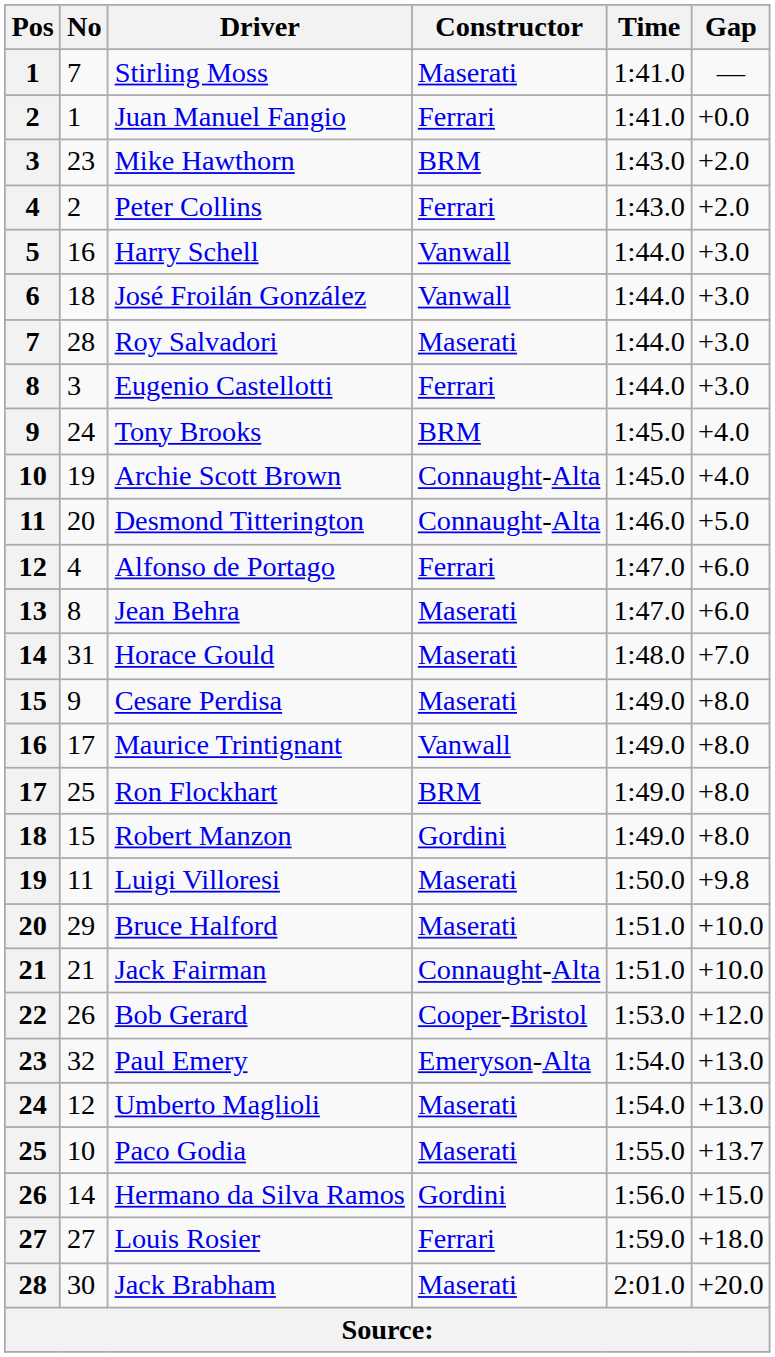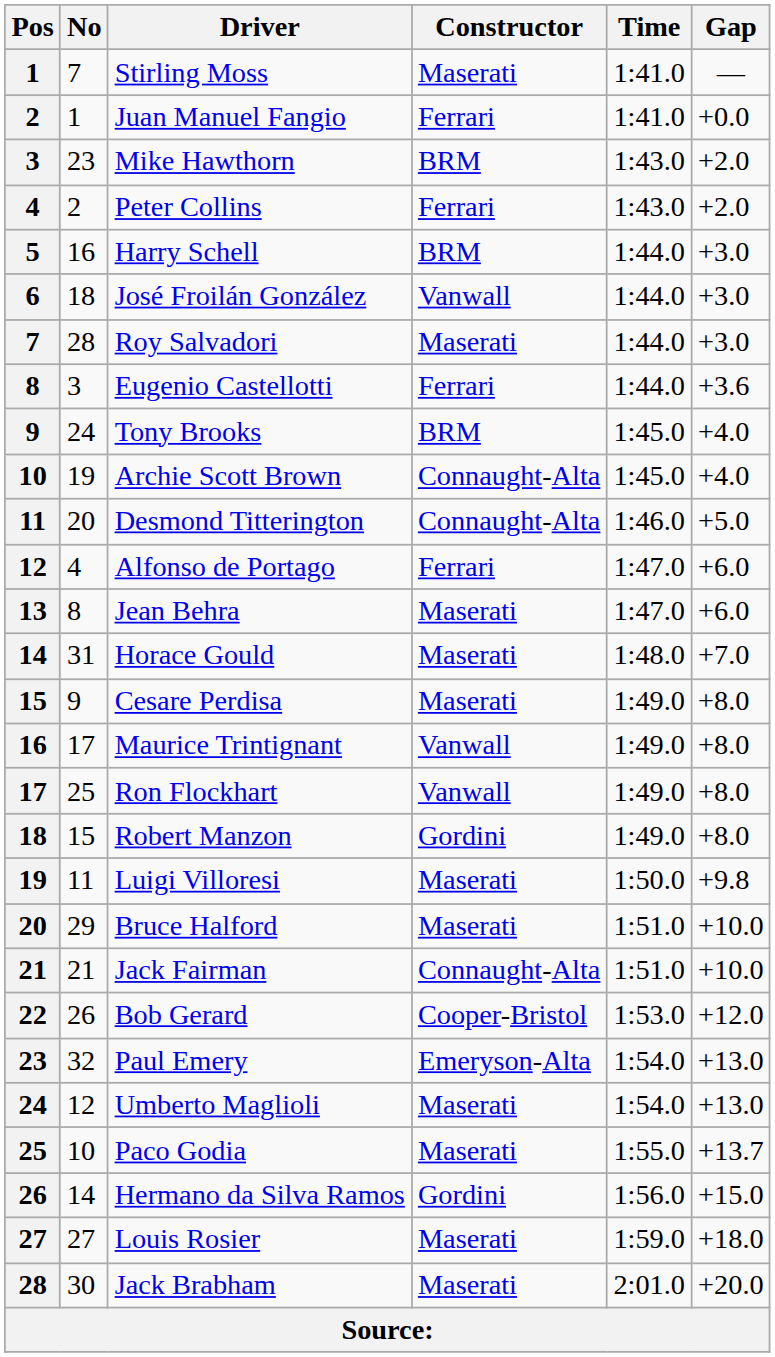 <table class="wikitable sortable">
 <tr>
 <th>Pos</th>
 <th>No</th>
 <th>Driver</th>
 <th>Constructor</th>
 <th>Time</th>
 <th>Gap</th>
 </tr>
 <tr>
 <th>1</th>
 <td>7</td>
 <td> <a href='#'>Stirling Moss</a></td>
 <td><a href='#'>Maserati</a></td>
 <td>1:41.0</td>
 <td align="center">—</td>
 </tr>
 <tr>
 <th>2</th>
 <td>1</td>
 <td> <a href='#'>Juan Manuel Fangio</a></td>
 <td><a href='#'>Ferrari</a></td>
 <td>1:41.0</td>
 <td>+0.0</td>
 </tr>
 <tr>
 <th>3</th>
 <td>23</td>
 <td> <a href='#'>Mike Hawthorn</a></td>
 <td><a href='#'>BRM</a></td>
 <td>1:43.0</td>
 <td>+2.0</td>
 </tr>
 <tr>
 <th>4</th>
 <td>2</td>
 <td> <a href='#'>Peter Collins</a></td>
 <td><a href='#'>Ferrari</a></td>
 <td>1:43.0</td>
 <td>+2.0</td>
 </tr>
 <tr>
 <th>5</th>
 <td>16</td>
 <td> <a href='#'>Harry Schell</a></td>
-<td><a href='#'>Vanwall</a></td>
+<td><a href='#'>BRM</a></td>
 <td>1:44.0</td>
 <td>+3.0</td>
 </tr>
 <tr>
 <th>6</th>
 <td>18</td>
 <td> <a href='#'>José Froilán González</a></td>
 <td><a href='#'>Vanwall</a></td>
 <td>1:44.0</td>
 <td>+3.0</td>
 </tr>
 <tr>
 <th>7</th>
 <td>28</td>
 <td> <a href='#'>Roy Salvadori</a></td>
 <td><a href='#'>Maserati</a></td>
 <td>1:44.0</td>
 <td>+3.0</td>
 </tr>
 <tr>
 <th>8</th>
 <td>3</td>
 <td> <a href='#'>Eugenio Castellotti</a></td>
 <td><a href='#'>Ferrari</a></td>
 <td>1:44.0</td>
-<td>+3.0</td>
+<td>+3.6</td>
 </tr>
 <tr>
 <th>9</th>
 <td>24</td>
 <td> <a href='#'>Tony Brooks</a></td>
 <td><a href='#'>BRM</a></td>
 <td>1:45.0</td>
 <td>+4.0</td>
 </tr>
 <tr>
 <th>10</th>
 <td>19</td>
 <td> <a href='#'>Archie Scott Brown</a></td>
 <td><a href='#'>Connaught</a>-<a href='#'>Alta</a></td>
 <td>1:45.0</td>
 <td>+4.0</td>
 </tr>
 <tr>
 <th>11</th>
 <td>20</td>
 <td> <a href='#'>Desmond Titterington</a></td>
 <td><a href='#'>Connaught</a>-<a href='#'>Alta</a></td>
 <td>1:46.0</td>
 <td>+5.0</td>
 </tr>
 <tr>
 <th>12</th>
 <td>4</td>
 <td> <a href='#'>Alfonso de Portago</a></td>
 <td><a href='#'>Ferrari</a></td>
 <td>1:47.0</td>
 <td>+6.0</td>
 </tr>
 <tr>
 <th>13</th>
 <td>8</td>
 <td> <a href='#'>Jean Behra</a></td>
 <td><a href='#'>Maserati</a></td>
 <td>1:47.0</td>
 <td>+6.0</td>
 </tr>
 <tr>
 <th>14</th>
 <td>31</td>
 <td> <a href='#'>Horace Gould</a></td>
 <td><a href='#'>Maserati</a></td>
 <td>1:48.0</td>
 <td>+7.0</td>
 </tr>
 <tr>
 <th>15</th>
 <td>9</td>
 <td> <a href='#'>Cesare Perdisa</a></td>
 <td><a href='#'>Maserati</a></td>
 <td>1:49.0</td>
 <td>+8.0</td>
 </tr>
 <tr>
 <th>16</th>
 <td>17</td>
 <td> <a href='#'>Maurice Trintignant</a></td>
 <td><a href='#'>Vanwall</a></td>
 <td>1:49.0</td>
 <td>+8.0</td>
 </tr>
 <tr>
 <th>17</th>
 <td>25</td>
 <td> <a href='#'>Ron Flockhart</a></td>
-<td><a href='#'>BRM</a></td>
+<td><a href='#'>Vanwall</a></td>
 <td>1:49.0</td>
 <td>+8.0</td>
 </tr>
 <tr>
 <th>18</th>
 <td>15</td>
 <td> <a href='#'>Robert Manzon</a></td>
 <td><a href='#'>Gordini</a></td>
 <td>1:49.0</td>
 <td>+8.0</td>
 </tr>
 <tr>
 <th>19</th>
 <td>11</td>
 <td> <a href='#'>Luigi Villoresi</a></td>
 <td><a href='#'>Maserati</a></td>
 <td>1:50.0</td>
 <td>+9.8</td>
 </tr>
 <tr>
 <th>20</th>
 <td>29</td>
 <td> <a href='#'>Bruce Halford</a></td>
 <td><a href='#'>Maserati</a></td>
 <td>1:51.0</td>
 <td>+10.0</td>
 </tr>
 <tr>
 <th>21</th>
 <td>21</td>
 <td> <a href='#'>Jack Fairman</a></td>
 <td><a href='#'>Connaught</a>-<a href='#'>Alta</a></td>
 <td>1:51.0</td>
 <td>+10.0</td>
 </tr>
 <tr>
 <th>22</th>
 <td>26</td>
 <td> <a href='#'>Bob Gerard</a></td>
 <td><a href='#'>Cooper</a>-<a href='#'>Bristol</a></td>
 <td>1:53.0</td>
 <td>+12.0</td>
 </tr>
 <tr>
 <th>23</th>
 <td>32</td>
 <td> <a href='#'>Paul Emery</a></td>
 <td><a href='#'>Emeryson</a>-<a href='#'>Alta</a></td>
 <td>1:54.0</td>
 <td>+13.0</td>
 </tr>
 <tr>
 <th>24</th>
 <td>12</td>
 <td> <a href='#'>Umberto Maglioli</a></td>
 <td><a href='#'>Maserati</a></td>
 <td>1:54.0</td>
 <td>+13.0</td>
 </tr>
 <tr>
 <th>25</th>
 <td>10</td>
 <td> <a href='#'>Paco Godia</a></td>
 <td><a href='#'>Maserati</a></td>
 <td>1:55.0</td>
 <td>+13.7</td>
 </tr>
 <tr>
 <th>26</th>
 <td>14</td>
 <td> <a href='#'>Hermano da Silva Ramos</a></td>
 <td><a href='#'>Gordini</a></td>
 <td>1:56.0</td>
 <td>+15.0</td>
 </tr>
 <tr>
 <th>27</th>
 <td>27</td>
 <td> <a href='#'>Louis Rosier</a></td>
-<td><a href='#'>Ferrari</a></td>
+<td><a href='#'>Maserati</a></td>
 <td>1:59.0</td>
 <td>+18.0</td>
 </tr>
 <tr>
 <th>28</th>
 <td>30</td>
 <td> <a href='#'>Jack Brabham</a></td>
 <td><a href='#'>Maserati</a></td>
 <td>2:01.0</td>
 <td>+20.0</td>
 </tr>
 <tr>
 <th colspan="6">Source:</th>
 </tr>
 </table>
